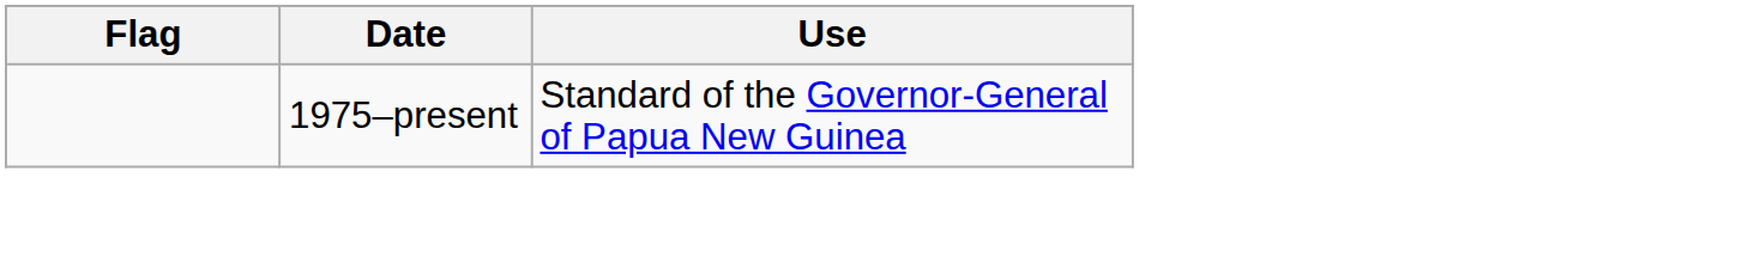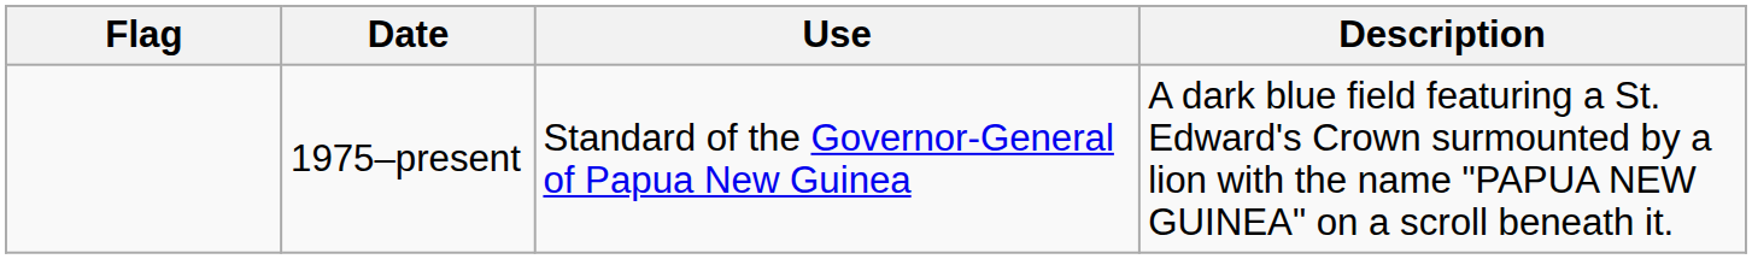 <table class="wikitable">
 <tr>
 <th style="width:110px;">Flag</th>
 <th style="width:100px;">Date</th>
 <th style="width:250px;">Use</th>
+<th style="width:250px;">Description</th>
 </tr>
 <tr>
 <td></td>
 <td>1975–present</td>
 <td>Standard of the <a href='#'>Governor-General of Papua New Guinea</a></td>
+<td>A dark blue field featuring a St. Edward's Crown surmounted by a lion with the name "PAPUA NEW GUINEA" on a scroll beneath it.</td>
 </tr>
 </table>
